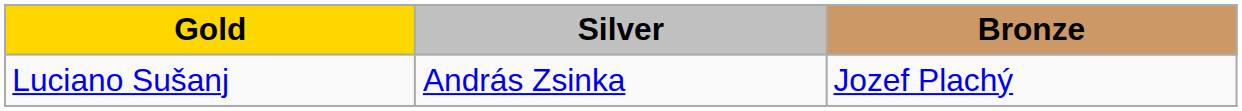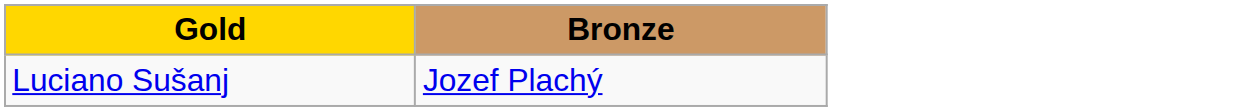 <table class="wikitable" style="text-align:left">
 <tr align="center">
 <td width=200 bgcolor=gold><strong>Gold</strong></td>
-<td width=200 bgcolor=silver><strong>Silver</strong></td>
 <td width=200 bgcolor=CC9966><strong>Bronze</strong></td>
 </tr>
 <tr>
 <td><a href='#'>Luciano Sušanj</a><br><em></em></td>
-<td><a href='#'>András Zsinka</a><br><em></em></td>
 <td><a href='#'>Jozef Plachý</a><br><em></em></td>
 </tr>
 </table>
